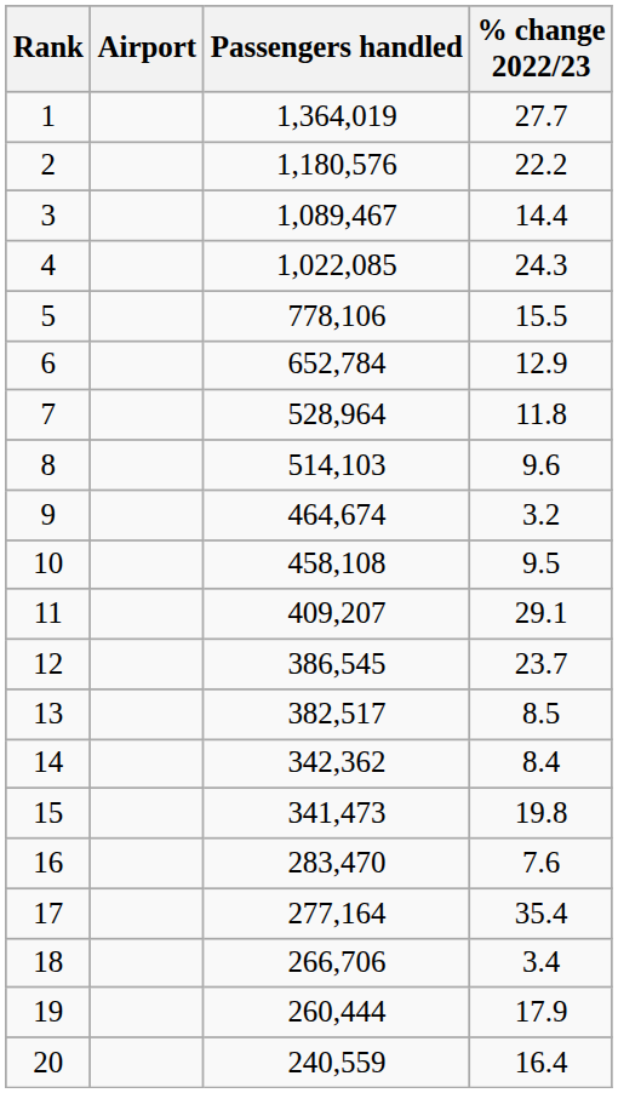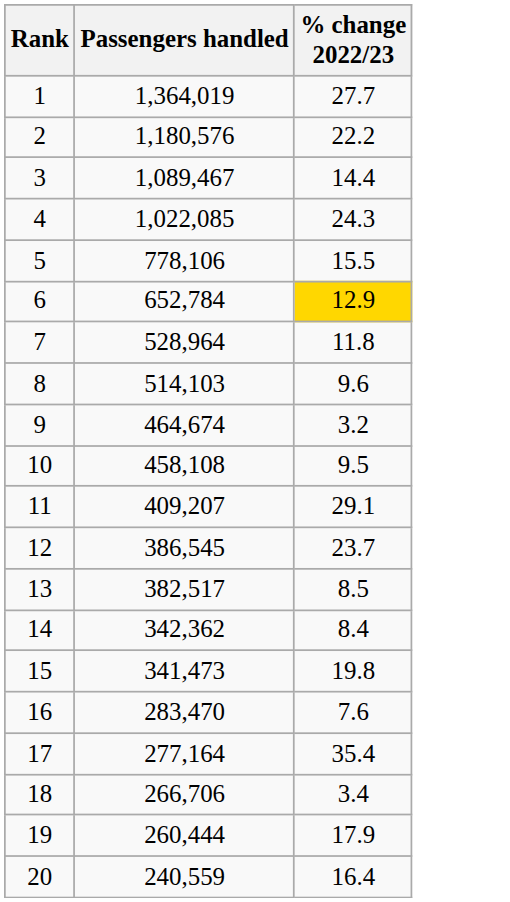 <table class="wikitable sortable" style="font-size: 90%" width= align=>
 <tr style="background:lightgrey;">
 <th>Rank</th>
-<th>Airport</th>
 <th>Passengers handled</th>
 <th>% change<br>2022/23</th>
 </tr>
 <tr>
 <td align=center>1</td>
-<td></td>
 <td align=center>1,364,019</td>
 <td align=center> 27.7</td>
 </tr>
 <tr>
 <td align=center>2</td>
-<td></td>
 <td align=center>1,180,576</td>
 <td align=center> 22.2</td>
 </tr>
 <tr>
 <td align=center>3</td>
-<td></td>
 <td align=center>1,089,467</td>
 <td align=center> 14.4</td>
 </tr>
 <tr>
 <td align=center>4</td>
-<td></td>
 <td align=center>1,022,085</td>
 <td align=center> 24.3</td>
 </tr>
 <tr>
 <td align=center>5</td>
-<td></td>
 <td align=center>778,106</td>
 <td align=center> 15.5</td>
 </tr>
 <tr>
 <td align=center>6</td>
-<td></td>
 <td align=center>652,784</td>
-<td align=center> 12.9</td>
+<td align=center style="background: gold;"> 12.9</td>
 </tr>
 <tr>
 <td align=center>7</td>
-<td></td>
 <td align=center>528,964</td>
 <td align=center> 11.8</td>
 </tr>
 <tr>
 <td align=center>8</td>
-<td></td>
 <td align=center>514,103</td>
 <td align=center> 9.6</td>
 </tr>
 <tr>
 <td align=center>9</td>
-<td></td>
 <td align=center>464,674</td>
 <td align=center> 3.2</td>
 </tr>
 <tr>
 <td align=center>10</td>
-<td></td>
 <td align=center>458,108</td>
 <td align=center> 9.5</td>
 </tr>
 <tr>
 <td align=center>11</td>
-<td></td>
 <td align=center>409,207</td>
 <td align=center> 29.1</td>
 </tr>
 <tr>
 <td align=center>12</td>
-<td></td>
 <td align=center>386,545</td>
 <td align=center> 23.7</td>
 </tr>
 <tr>
 <td align=center>13</td>
-<td></td>
 <td align=center>382,517</td>
 <td align=center> 8.5</td>
 </tr>
 <tr>
 <td align=center>14</td>
-<td></td>
 <td align=center>342,362</td>
 <td align=center> 8.4</td>
 </tr>
 <tr>
 <td align=center>15</td>
-<td></td>
 <td align=center>341,473</td>
 <td align=center> 19.8</td>
 </tr>
 <tr>
 <td align=center>16</td>
-<td></td>
 <td align=center>283,470</td>
 <td align=center> 7.6</td>
 </tr>
 <tr>
 <td align=center>17</td>
-<td></td>
 <td align=center>277,164</td>
 <td align=center> 35.4</td>
 </tr>
 <tr>
 <td align=center>18</td>
-<td></td>
 <td align=center>266,706</td>
 <td align=center> 3.4</td>
 </tr>
 <tr>
 <td align=center>19</td>
-<td></td>
 <td align=center>260,444</td>
 <td align=center> 17.9</td>
 </tr>
 <tr>
 <td align=center>20</td>
-<td></td>
 <td align=center>240,559</td>
 <td align=center> 16.4</td>
 </tr>
 </table>
